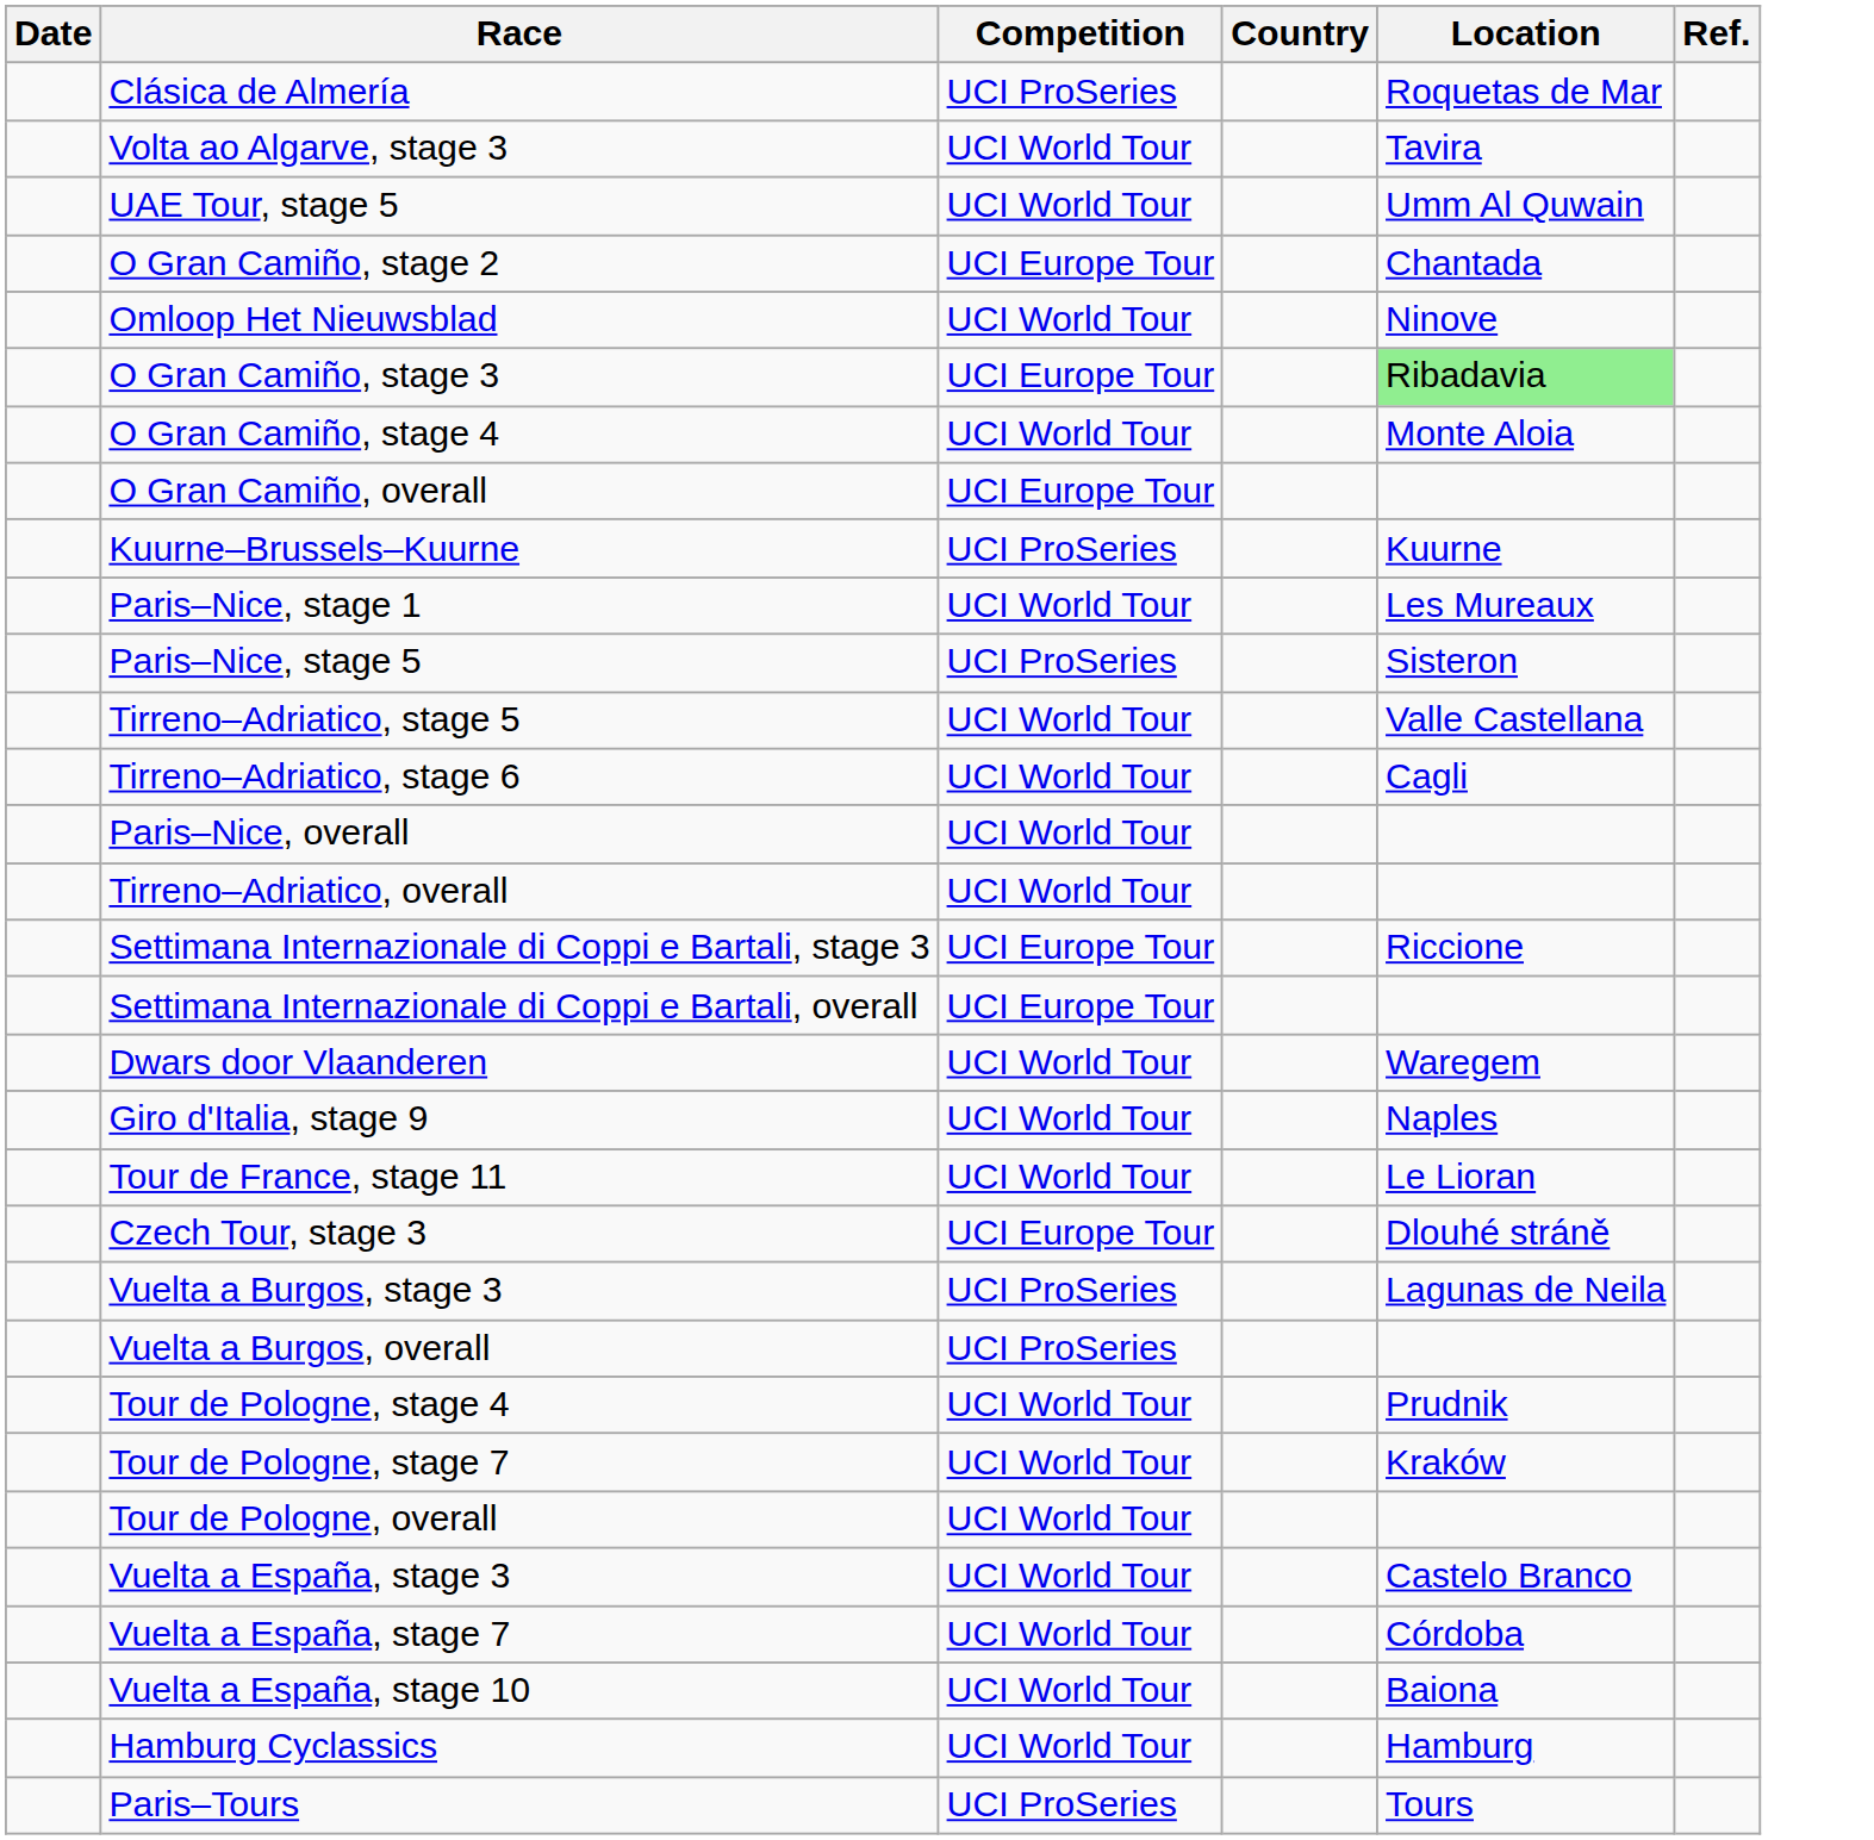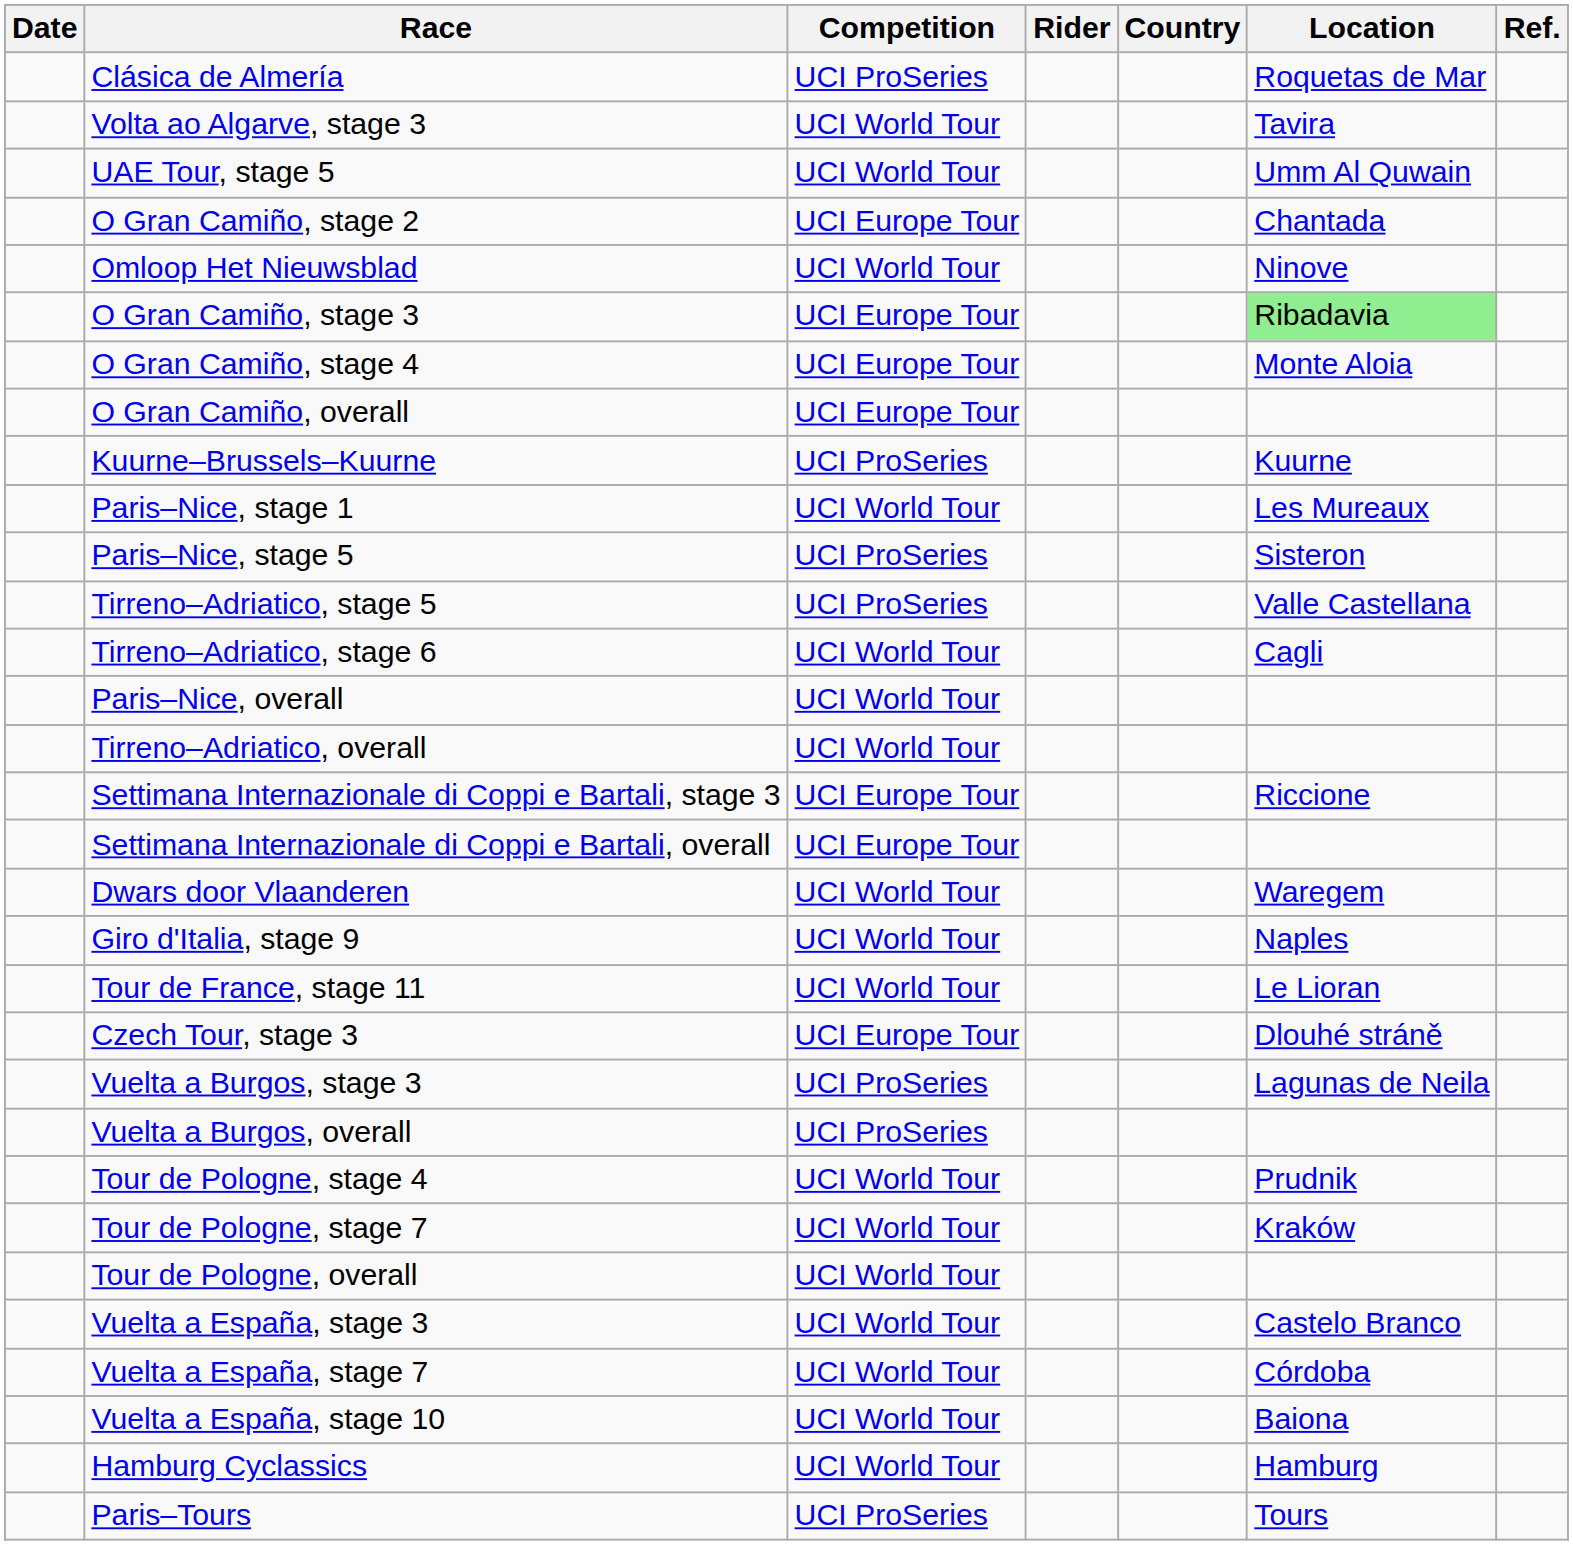 <table class="wikitable sortable">
 <tr>
 <th>Date</th>
 <th>Race</th>
 <th>Competition</th>
+<th>Rider</th>
 <th>Country</th>
 <th>Location</th>
 <th class="unsortable">Ref.</th>
 </tr>
 <tr>
 <td></td>
 <td><a href='#'>Clásica de Almería</a></td>
 <td><a href='#'>UCI ProSeries</a></td>
 <td></td>
+<td></td>
 <td><a href='#'>Roquetas de Mar</a></td>
 <td align="center"></td>
 </tr>
 <tr>
 <td></td>
 <td><a href='#'>Volta ao Algarve</a>, stage 3</td>
 <td><a href='#'>UCI World Tour</a></td>
+<td></td>
 <td></td>
 <td><a href='#'>Tavira</a></td>
 <td align="center"></td>
 </tr>
 <tr>
 <td></td>
 <td><a href='#'>UAE Tour</a>, stage 5</td>
 <td><a href='#'>UCI World Tour</a></td>
 <td></td>
+<td></td>
 <td><a href='#'>Umm Al Quwain</a></td>
 <td align="center"></td>
 </tr>
 <tr>
 <td></td>
 <td><a href='#'>O Gran Camiño</a>, stage 2</td>
 <td><a href='#'>UCI Europe Tour</a></td>
+<td></td>
 <td></td>
 <td><a href='#'>Chantada</a></td>
 <td align="center"></td>
 </tr>
 <tr>
 <td></td>
 <td><a href='#'>Omloop Het Nieuwsblad</a></td>
 <td><a href='#'>UCI World Tour</a></td>
 <td></td>
+<td></td>
 <td><a href='#'>Ninove</a></td>
 <td align="center"></td>
 </tr>
 <tr>
 <td></td>
 <td><a href='#'>O Gran Camiño</a>, stage 3</td>
 <td><a href='#'>UCI Europe Tour</a></td>
 <td></td>
+<td></td>
 <td style="background: lightgreen;">Ribadavia</td>
 <td align="center"></td>
 </tr>
 <tr>
 <td></td>
 <td><a href='#'>O Gran Camiño</a>, stage 4</td>
-<td><a href='#'>UCI World Tour</a></td>
+<td><a href='#'>UCI Europe Tour</a></td>
+<td></td>
 <td></td>
 <td><a href='#'>Monte Aloia</a></td>
 <td align="center"></td>
 </tr>
 <tr>
 <td></td>
 <td><a href='#'>O Gran Camiño</a>, overall</td>
 <td><a href='#'>UCI Europe Tour</a></td>
 <td></td>
 <td></td>
+<td></td>
 <td align="center"></td>
 </tr>
 <tr>
 <td></td>
 <td><a href='#'>Kuurne–Brussels–Kuurne</a></td>
 <td><a href='#'>UCI ProSeries</a></td>
+<td></td>
 <td></td>
 <td><a href='#'>Kuurne</a></td>
 <td align="center"></td>
 </tr>
 <tr>
 <td></td>
 <td><a href='#'>Paris–Nice</a>, stage 1</td>
 <td><a href='#'>UCI World Tour</a></td>
 <td></td>
+<td></td>
 <td><a href='#'>Les Mureaux</a></td>
 <td align="center"></td>
 </tr>
 <tr>
 <td></td>
 <td><a href='#'>Paris–Nice</a>, stage 5</td>
 <td><a href='#'>UCI ProSeries</a></td>
 <td></td>
+<td></td>
 <td><a href='#'>Sisteron</a></td>
 <td align="center"></td>
 </tr>
 <tr>
 <td></td>
 <td><a href='#'>Tirreno–Adriatico</a>, stage 5</td>
-<td><a href='#'>UCI World Tour</a></td>
+<td><a href='#'>UCI ProSeries</a></td>
+<td></td>
 <td></td>
 <td><a href='#'>Valle Castellana</a></td>
 <td align="center"></td>
 </tr>
 <tr>
 <td></td>
 <td><a href='#'>Tirreno–Adriatico</a>, stage 6</td>
 <td><a href='#'>UCI World Tour</a></td>
+<td></td>
 <td></td>
 <td><a href='#'>Cagli</a></td>
 <td align="center"></td>
 </tr>
 <tr>
 <td></td>
 <td><a href='#'>Paris–Nice</a>, overall</td>
 <td><a href='#'>UCI World Tour</a></td>
 <td></td>
 <td></td>
+<td></td>
 <td align="center"></td>
 </tr>
 <tr>
 <td></td>
 <td><a href='#'>Tirreno–Adriatico</a>, overall</td>
 <td><a href='#'>UCI World Tour</a></td>
 <td></td>
 <td></td>
+<td></td>
 <td align="center"></td>
 </tr>
 <tr>
 <td></td>
 <td><a href='#'>Settimana Internazionale di Coppi e Bartali</a>, stage 3</td>
 <td><a href='#'>UCI Europe Tour</a></td>
+<td></td>
 <td></td>
 <td><a href='#'>Riccione</a></td>
 <td align="center"></td>
 </tr>
 <tr>
 <td></td>
 <td><a href='#'>Settimana Internazionale di Coppi e Bartali</a>, overall</td>
 <td><a href='#'>UCI Europe Tour</a></td>
 <td></td>
 <td></td>
+<td></td>
 <td align="center"></td>
 </tr>
 <tr>
 <td></td>
 <td><a href='#'>Dwars door Vlaanderen</a></td>
 <td><a href='#'>UCI World Tour</a></td>
+<td></td>
 <td></td>
 <td><a href='#'>Waregem</a></td>
 <td align="center"></td>
 </tr>
 <tr>
 <td></td>
 <td><a href='#'>Giro d'Italia</a>, stage 9</td>
 <td><a href='#'>UCI World Tour</a></td>
 <td></td>
+<td></td>
 <td><a href='#'>Naples</a></td>
 <td align="center"></td>
 </tr>
 <tr>
 <td></td>
 <td><a href='#'>Tour de France</a>, stage 11</td>
 <td><a href='#'>UCI World Tour</a></td>
+<td></td>
 <td></td>
 <td><a href='#'>Le Lioran</a></td>
 <td align="center"></td>
 </tr>
 <tr>
 <td></td>
 <td><a href='#'>Czech Tour</a>, stage 3</td>
 <td><a href='#'>UCI Europe Tour</a></td>
 <td></td>
+<td></td>
 <td><a href='#'>Dlouhé stráně</a></td>
 <td align="center"></td>
 </tr>
 <tr>
 <td></td>
 <td><a href='#'>Vuelta a Burgos</a>, stage 3</td>
 <td><a href='#'>UCI ProSeries</a></td>
+<td></td>
 <td></td>
 <td><a href='#'>Lagunas de Neila</a></td>
 <td align="center"></td>
 </tr>
 <tr>
 <td></td>
 <td><a href='#'>Vuelta a Burgos</a>, overall</td>
 <td><a href='#'>UCI ProSeries</a></td>
 <td></td>
 <td></td>
+<td></td>
 <td align="center"></td>
 </tr>
 <tr>
 <td></td>
 <td><a href='#'>Tour de Pologne</a>, stage 4</td>
 <td><a href='#'>UCI World Tour</a></td>
+<td></td>
 <td></td>
 <td><a href='#'>Prudnik</a></td>
 <td align="center"></td>
 </tr>
 <tr>
 <td></td>
 <td><a href='#'>Tour de Pologne</a>, stage 7</td>
 <td><a href='#'>UCI World Tour</a></td>
+<td></td>
 <td></td>
 <td><a href='#'>Kraków</a></td>
 <td align="center"></td>
 </tr>
 <tr>
 <td></td>
 <td><a href='#'>Tour de Pologne</a>, overall</td>
 <td><a href='#'>UCI World Tour</a></td>
 <td></td>
 <td></td>
+<td></td>
 <td align="center"></td>
 </tr>
 <tr>
 <td></td>
 <td><a href='#'>Vuelta a España</a>, stage 3</td>
 <td><a href='#'>UCI World Tour</a></td>
+<td></td>
 <td></td>
 <td><a href='#'>Castelo Branco</a></td>
 <td align="center"></td>
 </tr>
 <tr>
 <td></td>
 <td><a href='#'>Vuelta a España</a>, stage 7</td>
 <td><a href='#'>UCI World Tour</a></td>
 <td></td>
+<td></td>
 <td><a href='#'>Córdoba</a></td>
 <td align="center"></td>
 </tr>
 <tr>
 <td></td>
 <td><a href='#'>Vuelta a España</a>, stage 10</td>
 <td><a href='#'>UCI World Tour</a></td>
+<td></td>
 <td></td>
 <td><a href='#'>Baiona</a></td>
 <td align="center"></td>
 </tr>
 <tr>
 <td></td>
 <td><a href='#'>Hamburg Cyclassics</a></td>
 <td><a href='#'>UCI World Tour</a></td>
 <td></td>
+<td></td>
 <td><a href='#'>Hamburg</a></td>
 <td align="center"></td>
 </tr>
 <tr>
 <td></td>
 <td><a href='#'>Paris–Tours</a></td>
 <td><a href='#'>UCI ProSeries</a></td>
 <td></td>
+<td></td>
 <td><a href='#'>Tours</a></td>
 <td align="center"></td>
 </tr>
 </table>
